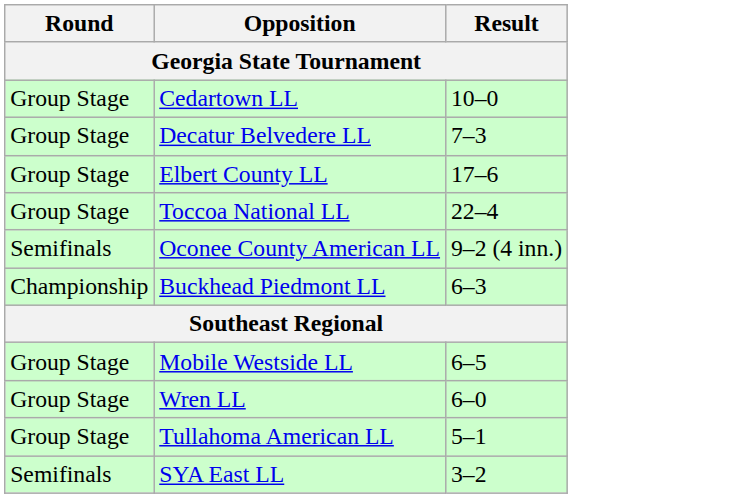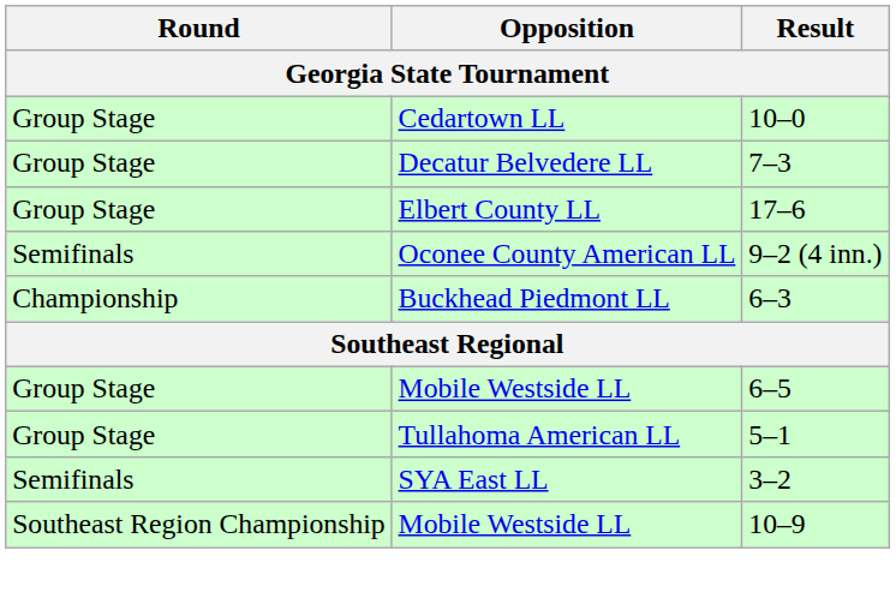 <table class="wikitable">
 <tr>
 <th>Round</th>
 <th>Opposition</th>
 <th>Result</th>
 </tr>
 <tr>
 <th colspan=3>Georgia State Tournament</th>
 </tr>
 <tr bgcolor=ccffcc>
 <td>Group Stage</td>
 <td> <a href='#'>Cedartown LL</a></td>
 <td>10–0</td>
 </tr>
 <tr bgcolor=ccffcc>
 <td>Group Stage</td>
 <td> <a href='#'>Decatur Belvedere LL</a></td>
 <td>7–3</td>
 </tr>
 <tr bgcolor=ccffcc>
 <td>Group Stage</td>
 <td> <a href='#'>Elbert County LL</a></td>
 <td>17–6</td>
 </tr>
 <tr bgcolor=ccffcc>
-<td>Group Stage</td>
-<td> <a href='#'>Toccoa National LL</a></td>
-<td>22–4</td>
-</tr>
-<tr bgcolor=ccffcc>
 <td>Semifinals</td>
 <td> <a href='#'>Oconee County American LL</a></td>
 <td>9–2 (4 inn.)</td>
 </tr>
 <tr bgcolor=ccffcc>
 <td>Championship</td>
 <td> <a href='#'>Buckhead Piedmont LL</a></td>
 <td>6–3</td>
 </tr>
 <tr>
 <th colspan=3>Southeast Regional</th>
 </tr>
 <tr bgcolor=ccffcc>
 <td>Group Stage</td>
 <td> <a href='#'>Mobile Westside LL</a></td>
 <td>6–5</td>
 </tr>
 <tr bgcolor=ccffcc>
 <td>Group Stage</td>
-<td> <a href='#'>Wren LL</a></td>
-<td>6–0</td>
-</tr>
-<tr bgcolor=ccffcc>
-<td>Group Stage</td>
 <td> <a href='#'>Tullahoma American LL</a></td>
 <td>5–1</td>
 </tr>
 <tr bgcolor=ccffcc>
 <td>Semifinals</td>
 <td> <a href='#'>SYA East LL</a></td>
 <td>3–2</td>
 </tr>
+<tr bgcolor=ccffcc>
+<td>Southeast Region Championship</td>
+<td> <a href='#'>Mobile Westside LL</a></td>
+<td>10–9</td>
+</tr>
 </table>
